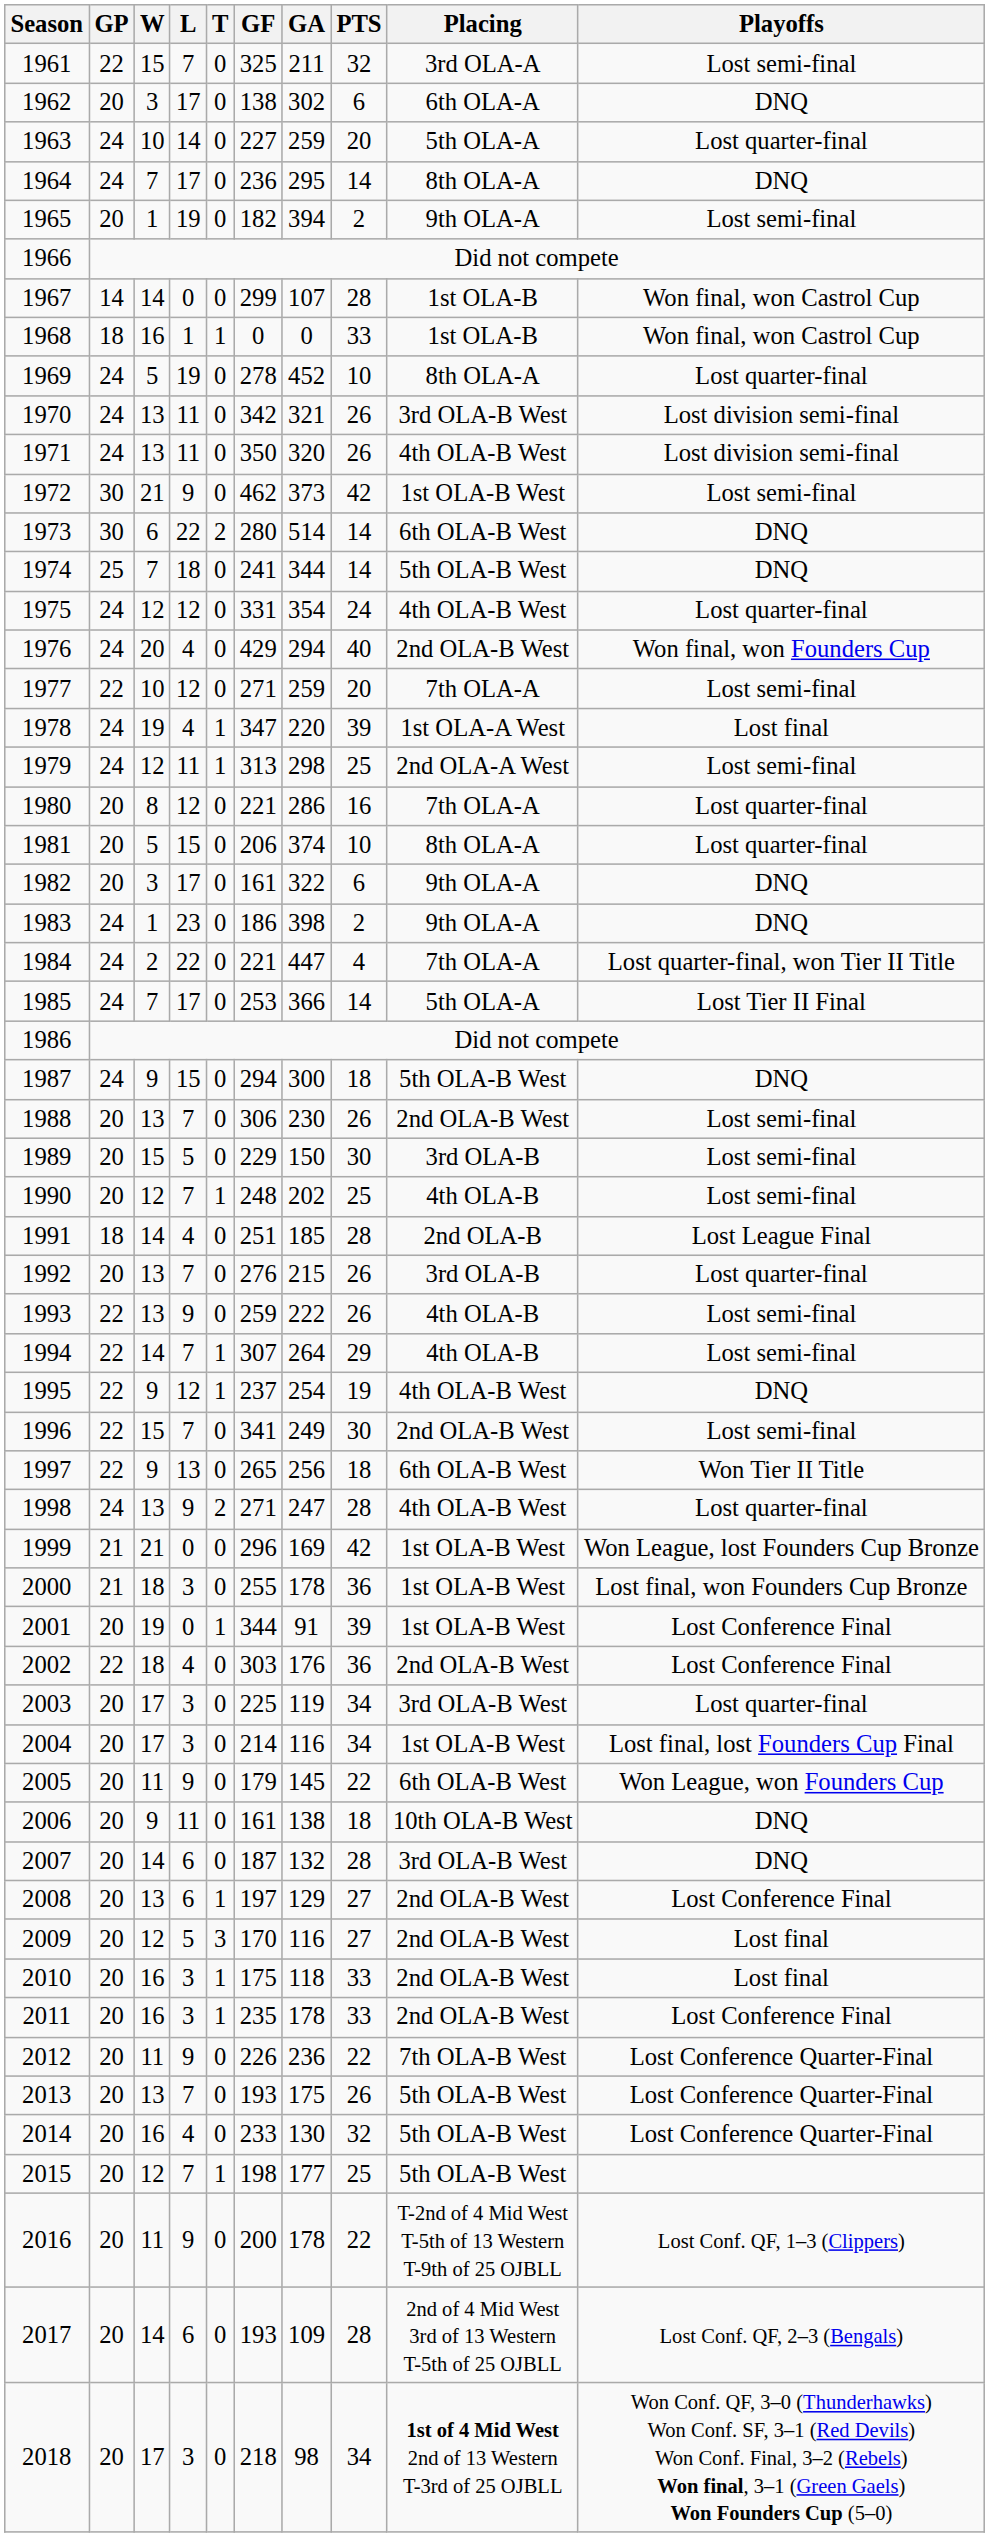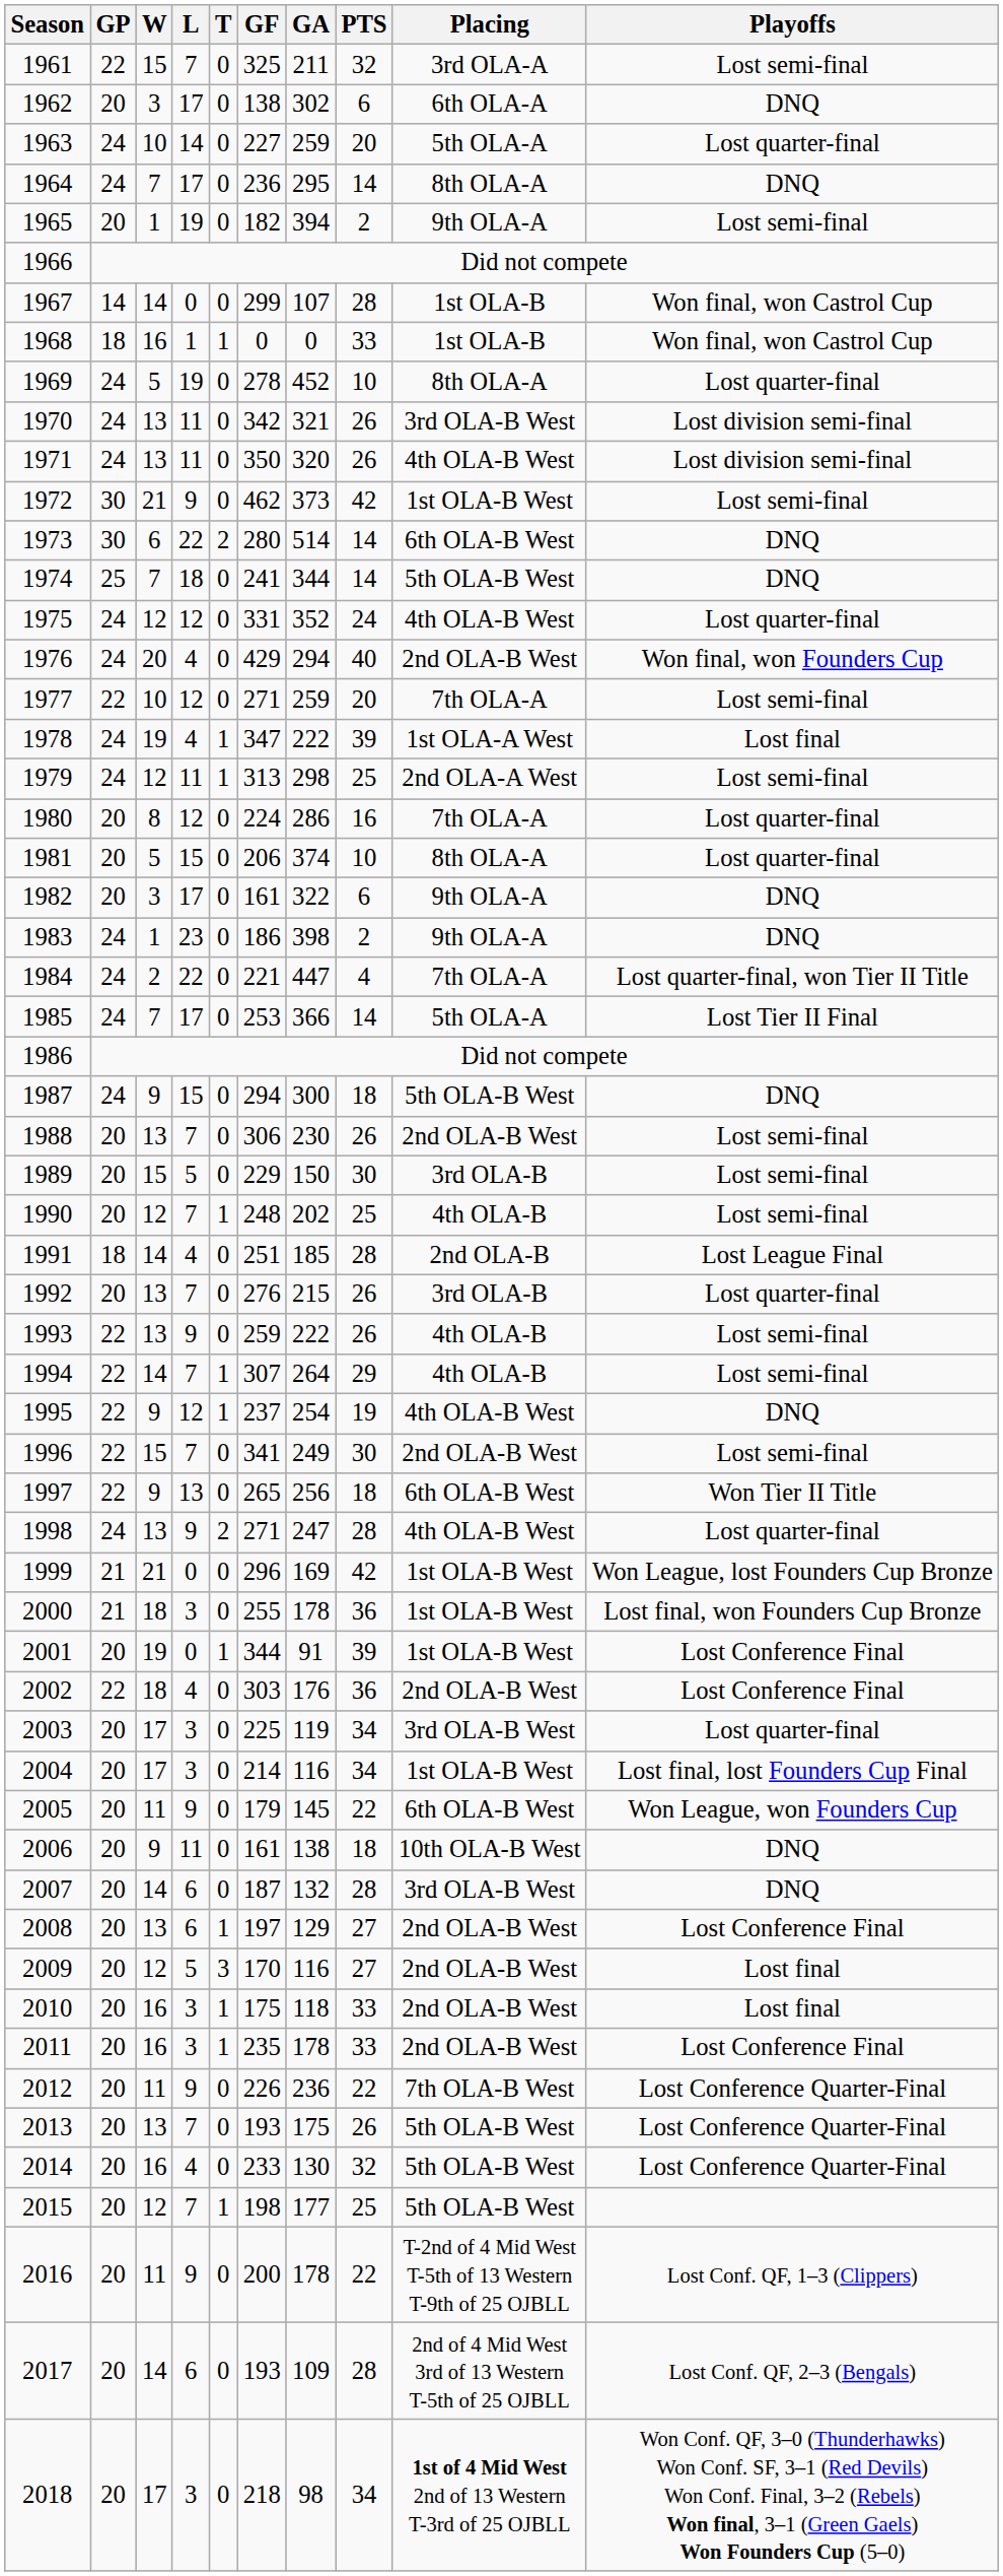 <table class="wikitable" style="text-align:center">
 <tr>
 <th>Season</th>
 <th>GP</th>
 <th>W</th>
 <th>L</th>
 <th>T</th>
 <th>GF</th>
 <th>GA</th>
 <th>PTS</th>
 <th>Placing</th>
 <th>Playoffs</th>
 </tr>
 <tr>
 <td>1961</td>
 <td>22</td>
 <td>15</td>
 <td>7</td>
 <td>0</td>
 <td>325</td>
 <td>211</td>
 <td>32</td>
 <td>3rd OLA-A</td>
 <td>Lost semi-final</td>
 </tr>
 <tr>
 <td>1962</td>
 <td>20</td>
 <td>3</td>
 <td>17</td>
 <td>0</td>
 <td>138</td>
 <td>302</td>
 <td>6</td>
 <td>6th OLA-A</td>
 <td>DNQ</td>
 </tr>
 <tr>
 <td>1963</td>
 <td>24</td>
 <td>10</td>
 <td>14</td>
 <td>0</td>
 <td>227</td>
 <td>259</td>
 <td>20</td>
 <td>5th OLA-A</td>
 <td>Lost quarter-final</td>
 </tr>
 <tr>
 <td>1964</td>
 <td>24</td>
 <td>7</td>
 <td>17</td>
 <td>0</td>
 <td>236</td>
 <td>295</td>
 <td>14</td>
 <td>8th OLA-A</td>
 <td>DNQ</td>
 </tr>
 <tr>
 <td>1965</td>
 <td>20</td>
 <td>1</td>
 <td>19</td>
 <td>0</td>
 <td>182</td>
 <td>394</td>
 <td>2</td>
 <td>9th OLA-A</td>
 <td>Lost semi-final</td>
 </tr>
 <tr>
 <td>1966</td>
 <td colspan="11">Did not compete</td>
 </tr>
 <tr>
 <td>1967</td>
 <td>14</td>
 <td>14</td>
 <td>0</td>
 <td>0</td>
 <td>299</td>
 <td>107</td>
 <td>28</td>
 <td>1st OLA-B</td>
 <td>Won final, won Castrol Cup</td>
 </tr>
 <tr>
 <td>1968</td>
 <td>18</td>
 <td>16</td>
 <td>1</td>
 <td>1</td>
 <td>0</td>
 <td>0</td>
 <td>33</td>
 <td>1st OLA-B</td>
 <td>Won final, won Castrol Cup</td>
 </tr>
 <tr>
 <td>1969</td>
 <td>24</td>
 <td>5</td>
 <td>19</td>
 <td>0</td>
 <td>278</td>
 <td>452</td>
 <td>10</td>
 <td>8th OLA-A</td>
 <td>Lost quarter-final</td>
 </tr>
 <tr>
 <td>1970</td>
 <td>24</td>
 <td>13</td>
 <td>11</td>
 <td>0</td>
 <td>342</td>
 <td>321</td>
 <td>26</td>
 <td>3rd OLA-B West</td>
 <td>Lost division semi-final</td>
 </tr>
 <tr>
 <td>1971</td>
 <td>24</td>
 <td>13</td>
 <td>11</td>
 <td>0</td>
 <td>350</td>
 <td>320</td>
 <td>26</td>
 <td>4th OLA-B West</td>
 <td>Lost division semi-final</td>
 </tr>
 <tr>
 <td>1972</td>
 <td>30</td>
 <td>21</td>
 <td>9</td>
 <td>0</td>
 <td>462</td>
 <td>373</td>
 <td>42</td>
 <td>1st OLA-B West</td>
 <td>Lost semi-final</td>
 </tr>
 <tr>
 <td>1973</td>
 <td>30</td>
 <td>6</td>
 <td>22</td>
 <td>2</td>
 <td>280</td>
 <td>514</td>
 <td>14</td>
 <td>6th OLA-B West</td>
 <td>DNQ</td>
 </tr>
 <tr>
 <td>1974</td>
 <td>25</td>
 <td>7</td>
 <td>18</td>
 <td>0</td>
 <td>241</td>
 <td>344</td>
 <td>14</td>
 <td>5th OLA-B West</td>
 <td>DNQ</td>
 </tr>
 <tr>
 <td>1975</td>
 <td>24</td>
 <td>12</td>
 <td>12</td>
 <td>0</td>
 <td>331</td>
-<td>354</td>
+<td>352</td>
 <td>24</td>
 <td>4th OLA-B West</td>
 <td>Lost quarter-final</td>
 </tr>
 <tr>
 <td>1976</td>
 <td>24</td>
 <td>20</td>
 <td>4</td>
 <td>0</td>
 <td>429</td>
 <td>294</td>
 <td>40</td>
 <td>2nd OLA-B West</td>
 <td>Won final, won <a href='#'>Founders Cup</a></td>
 </tr>
 <tr>
 <td>1977</td>
 <td>22</td>
 <td>10</td>
 <td>12</td>
 <td>0</td>
 <td>271</td>
 <td>259</td>
 <td>20</td>
 <td>7th OLA-A</td>
 <td>Lost semi-final</td>
 </tr>
 <tr>
 <td>1978</td>
 <td>24</td>
 <td>19</td>
 <td>4</td>
 <td>1</td>
 <td>347</td>
-<td>220</td>
+<td>222</td>
 <td>39</td>
 <td>1st OLA-A West</td>
 <td>Lost final</td>
 </tr>
 <tr>
 <td>1979</td>
 <td>24</td>
 <td>12</td>
 <td>11</td>
 <td>1</td>
 <td>313</td>
 <td>298</td>
 <td>25</td>
 <td>2nd OLA-A West</td>
 <td>Lost semi-final</td>
 </tr>
 <tr>
 <td>1980</td>
 <td>20</td>
 <td>8</td>
 <td>12</td>
 <td>0</td>
-<td>221</td>
+<td>224</td>
 <td>286</td>
 <td>16</td>
 <td>7th OLA-A</td>
 <td>Lost quarter-final</td>
 </tr>
 <tr>
 <td>1981</td>
 <td>20</td>
 <td>5</td>
 <td>15</td>
 <td>0</td>
 <td>206</td>
 <td>374</td>
 <td>10</td>
 <td>8th OLA-A</td>
 <td>Lost quarter-final</td>
 </tr>
 <tr>
 <td>1982</td>
 <td>20</td>
 <td>3</td>
 <td>17</td>
 <td>0</td>
 <td>161</td>
 <td>322</td>
 <td>6</td>
 <td>9th OLA-A</td>
 <td>DNQ</td>
 </tr>
 <tr>
 <td>1983</td>
 <td>24</td>
 <td>1</td>
 <td>23</td>
 <td>0</td>
 <td>186</td>
 <td>398</td>
 <td>2</td>
 <td>9th OLA-A</td>
 <td>DNQ</td>
 </tr>
 <tr>
 <td>1984</td>
 <td>24</td>
 <td>2</td>
 <td>22</td>
 <td>0</td>
 <td>221</td>
 <td>447</td>
 <td>4</td>
 <td>7th OLA-A</td>
 <td>Lost quarter-final, won Tier II Title</td>
 </tr>
 <tr>
 <td>1985</td>
 <td>24</td>
 <td>7</td>
 <td>17</td>
 <td>0</td>
 <td>253</td>
 <td>366</td>
 <td>14</td>
 <td>5th OLA-A</td>
 <td>Lost Tier II Final</td>
 </tr>
 <tr>
 <td>1986</td>
 <td colspan="11">Did not compete</td>
 </tr>
 <tr>
 <td>1987</td>
 <td>24</td>
 <td>9</td>
 <td>15</td>
 <td>0</td>
 <td>294</td>
 <td>300</td>
 <td>18</td>
 <td>5th OLA-B West</td>
 <td>DNQ</td>
 </tr>
 <tr>
 <td>1988</td>
 <td>20</td>
 <td>13</td>
 <td>7</td>
 <td>0</td>
 <td>306</td>
 <td>230</td>
 <td>26</td>
 <td>2nd OLA-B West</td>
 <td>Lost semi-final</td>
 </tr>
 <tr>
 <td>1989</td>
 <td>20</td>
 <td>15</td>
 <td>5</td>
 <td>0</td>
 <td>229</td>
 <td>150</td>
 <td>30</td>
 <td>3rd OLA-B</td>
 <td>Lost semi-final</td>
 </tr>
 <tr>
 <td>1990</td>
 <td>20</td>
 <td>12</td>
 <td>7</td>
 <td>1</td>
 <td>248</td>
 <td>202</td>
 <td>25</td>
 <td>4th OLA-B</td>
 <td>Lost semi-final</td>
 </tr>
 <tr>
 <td>1991</td>
 <td>18</td>
 <td>14</td>
 <td>4</td>
 <td>0</td>
 <td>251</td>
 <td>185</td>
 <td>28</td>
 <td>2nd OLA-B</td>
 <td>Lost League Final</td>
 </tr>
 <tr>
 <td>1992</td>
 <td>20</td>
 <td>13</td>
 <td>7</td>
 <td>0</td>
 <td>276</td>
 <td>215</td>
 <td>26</td>
 <td>3rd OLA-B</td>
 <td>Lost quarter-final</td>
 </tr>
 <tr>
 <td>1993</td>
 <td>22</td>
 <td>13</td>
 <td>9</td>
 <td>0</td>
 <td>259</td>
 <td>222</td>
 <td>26</td>
 <td>4th OLA-B</td>
 <td>Lost semi-final</td>
 </tr>
 <tr>
 <td>1994</td>
 <td>22</td>
 <td>14</td>
 <td>7</td>
 <td>1</td>
 <td>307</td>
 <td>264</td>
 <td>29</td>
 <td>4th OLA-B</td>
 <td>Lost semi-final</td>
 </tr>
 <tr>
 <td>1995</td>
 <td>22</td>
 <td>9</td>
 <td>12</td>
 <td>1</td>
 <td>237</td>
 <td>254</td>
 <td>19</td>
 <td>4th OLA-B West</td>
 <td>DNQ</td>
 </tr>
 <tr>
 <td>1996</td>
 <td>22</td>
 <td>15</td>
 <td>7</td>
 <td>0</td>
 <td>341</td>
 <td>249</td>
 <td>30</td>
 <td>2nd OLA-B West</td>
 <td>Lost semi-final</td>
 </tr>
 <tr>
 <td>1997</td>
 <td>22</td>
 <td>9</td>
 <td>13</td>
 <td>0</td>
 <td>265</td>
 <td>256</td>
 <td>18</td>
 <td>6th OLA-B West</td>
 <td>Won Tier II Title</td>
 </tr>
 <tr>
 <td>1998</td>
 <td>24</td>
 <td>13</td>
 <td>9</td>
 <td>2</td>
 <td>271</td>
 <td>247</td>
 <td>28</td>
 <td>4th OLA-B West</td>
 <td>Lost quarter-final</td>
 </tr>
 <tr>
 <td>1999</td>
 <td>21</td>
 <td>21</td>
 <td>0</td>
 <td>0</td>
 <td>296</td>
 <td>169</td>
 <td>42</td>
 <td>1st OLA-B West</td>
 <td>Won League, lost Founders Cup Bronze</td>
 </tr>
 <tr>
 <td>2000</td>
 <td>21</td>
 <td>18</td>
 <td>3</td>
 <td>0</td>
 <td>255</td>
 <td>178</td>
 <td>36</td>
 <td>1st OLA-B West</td>
 <td>Lost final, won Founders Cup Bronze</td>
 </tr>
 <tr>
 <td>2001</td>
 <td>20</td>
 <td>19</td>
 <td>0</td>
 <td>1</td>
 <td>344</td>
 <td>91</td>
 <td>39</td>
 <td>1st OLA-B West</td>
 <td>Lost Conference Final</td>
 </tr>
 <tr>
 <td>2002</td>
 <td>22</td>
 <td>18</td>
 <td>4</td>
 <td>0</td>
 <td>303</td>
 <td>176</td>
 <td>36</td>
 <td>2nd OLA-B West</td>
 <td>Lost Conference Final</td>
 </tr>
 <tr>
 <td>2003</td>
 <td>20</td>
 <td>17</td>
 <td>3</td>
 <td>0</td>
 <td>225</td>
 <td>119</td>
 <td>34</td>
 <td>3rd OLA-B West</td>
 <td>Lost quarter-final</td>
 </tr>
 <tr>
 <td>2004</td>
 <td>20</td>
 <td>17</td>
 <td>3</td>
 <td>0</td>
 <td>214</td>
 <td>116</td>
 <td>34</td>
 <td>1st OLA-B West</td>
 <td>Lost final, lost <a href='#'>Founders Cup</a> Final</td>
 </tr>
 <tr>
 <td>2005</td>
 <td>20</td>
 <td>11</td>
 <td>9</td>
 <td>0</td>
 <td>179</td>
 <td>145</td>
 <td>22</td>
 <td>6th OLA-B West</td>
 <td>Won League, won <a href='#'>Founders Cup</a></td>
 </tr>
 <tr>
 <td>2006</td>
 <td>20</td>
 <td>9</td>
 <td>11</td>
 <td>0</td>
 <td>161</td>
 <td>138</td>
 <td>18</td>
 <td>10th OLA-B West</td>
 <td>DNQ</td>
 </tr>
 <tr>
 <td>2007</td>
 <td>20</td>
 <td>14</td>
 <td>6</td>
 <td>0</td>
 <td>187</td>
 <td>132</td>
 <td>28</td>
 <td>3rd OLA-B West</td>
 <td>DNQ</td>
 </tr>
 <tr>
 <td>2008</td>
 <td>20</td>
 <td>13</td>
 <td>6</td>
 <td>1</td>
 <td>197</td>
 <td>129</td>
 <td>27</td>
 <td>2nd OLA-B West</td>
 <td>Lost Conference Final</td>
 </tr>
 <tr>
 <td>2009</td>
 <td>20</td>
 <td>12</td>
 <td>5</td>
 <td>3</td>
 <td>170</td>
 <td>116</td>
 <td>27</td>
 <td>2nd OLA-B West</td>
 <td>Lost final</td>
 </tr>
 <tr>
 <td>2010</td>
 <td>20</td>
 <td>16</td>
 <td>3</td>
 <td>1</td>
 <td>175</td>
 <td>118</td>
 <td>33</td>
 <td>2nd OLA-B West</td>
 <td>Lost final</td>
 </tr>
 <tr>
 <td>2011</td>
 <td>20</td>
 <td>16</td>
 <td>3</td>
 <td>1</td>
 <td>235</td>
 <td>178</td>
 <td>33</td>
 <td>2nd OLA-B West</td>
 <td>Lost Conference Final</td>
 </tr>
 <tr>
 <td>2012</td>
 <td>20</td>
 <td>11</td>
 <td>9</td>
 <td>0</td>
 <td>226</td>
 <td>236</td>
 <td>22</td>
 <td>7th OLA-B West</td>
 <td>Lost Conference Quarter-Final</td>
 </tr>
 <tr>
 <td>2013</td>
 <td>20</td>
 <td>13</td>
 <td>7</td>
 <td>0</td>
 <td>193</td>
 <td>175</td>
 <td>26</td>
 <td>5th OLA-B West</td>
 <td>Lost Conference Quarter-Final</td>
 </tr>
 <tr>
 <td>2014</td>
 <td>20</td>
 <td>16</td>
 <td>4</td>
 <td>0</td>
 <td>233</td>
 <td>130</td>
 <td>32</td>
 <td>5th OLA-B West</td>
 <td>Lost Conference Quarter-Final</td>
 </tr>
 <tr>
 <td>2015</td>
 <td>20</td>
 <td>12</td>
 <td>7</td>
 <td>1</td>
 <td>198</td>
 <td>177</td>
 <td>25</td>
 <td>5th OLA-B West</td>
 <td></td>
 </tr>
 <tr>
 <td>2016</td>
 <td>20</td>
 <td>11</td>
 <td>9</td>
 <td>0</td>
 <td>200</td>
 <td>178</td>
 <td>22</td>
 <td><small>T-2nd of 4 Mid West<br>T-5th of 13 Western<br>T-9th of 25 OJBLL</small></td>
 <td><small>Lost Conf. QF, 1–3 (<a href='#'>Clippers</a>)</small></td>
 </tr>
 <tr>
 <td>2017</td>
 <td>20</td>
 <td>14</td>
 <td>6</td>
 <td>0</td>
 <td>193</td>
 <td>109</td>
 <td>28</td>
 <td><small>2nd of 4 Mid West<br>3rd of 13 Western<br>T-5th of 25 OJBLL</small></td>
 <td><small>Lost Conf. QF, 2–3 (<a href='#'>Bengals</a>)</small></td>
 </tr>
 <tr>
 <td>2018</td>
 <td>20</td>
 <td>17</td>
 <td>3</td>
 <td>0</td>
 <td>218</td>
 <td>98</td>
 <td>34</td>
 <td><small><strong>1st of 4 Mid West</strong><br>2nd of 13 Western<br>T-3rd of 25 OJBLL</small></td>
 <td><small>Won Conf. QF, 3–0 (<a href='#'>Thunderhawks</a>)<br>Won Conf. SF, 3–1 (<a href='#'>Red Devils</a>)<br>Won Conf. Final, 3–2 (<a href='#'>Rebels</a>)<br><strong>Won final</strong>, 3–1 (<a href='#'>Green Gaels</a>)<br><strong>Won Founders Cup</strong> (5–0)</small></td>
 </tr>
 </table>
